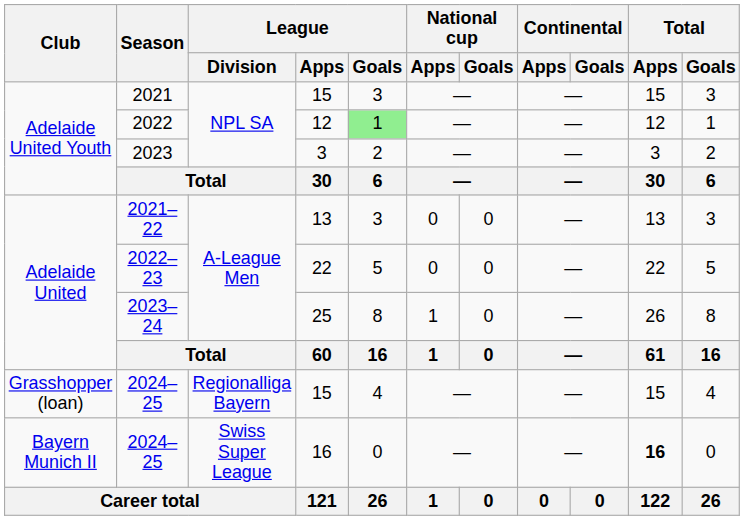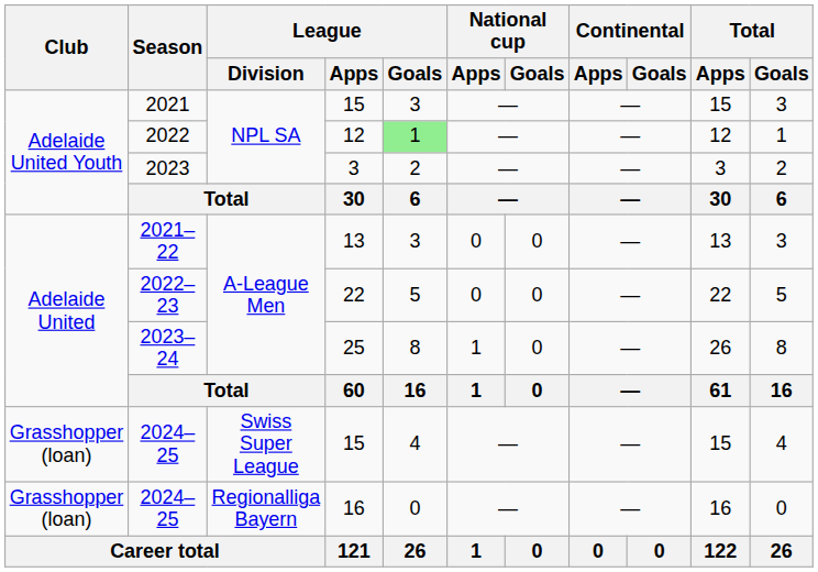 <table class="wikitable" style="text-align:center">
 <tr>
 <th rowspan="2">Club</th>
 <th rowspan="2">Season</th>
 <th colspan="3">League</th>
 <th colspan="2">National cup</th>
 <th colspan="2">Continental</th>
 <th colspan="2">Total</th>
 </tr>
 <tr>
 <th>Division</th>
 <th>Apps</th>
 <th>Goals</th>
 <th>Apps</th>
 <th>Goals</th>
 <th>Apps</th>
 <th>Goals</th>
 <th>Apps</th>
 <th>Goals</th>
 </tr>
 <tr>
 <td rowspan="4"><a href='#'>Adelaide United Youth</a></td>
 <td>2021</td>
 <td rowspan="3"><a href='#'>NPL SA</a></td>
 <td>15</td>
 <td>3</td>
 <td colspan="2">—</td>
 <td colspan="2">—</td>
 <td>15</td>
 <td>3</td>
 </tr>
 <tr>
 <td>2022</td>
 <td>12</td>
 <td style="background: lightgreen;">1</td>
 <td colspan="2">—</td>
 <td colspan="2">—</td>
 <td>12</td>
 <td>1</td>
 </tr>
 <tr>
 <td>2023</td>
 <td>3</td>
 <td>2</td>
 <td colspan="2">—</td>
 <td colspan="2">—</td>
 <td>3</td>
 <td>2</td>
 </tr>
 <tr>
 <th colspan="2">Total</th>
 <th>30</th>
 <th>6</th>
 <th colspan="2">—</th>
 <th colspan="2">—</th>
 <th>30</th>
 <th>6</th>
 </tr>
 <tr>
 <td rowspan="4"><a href='#'>Adelaide United</a></td>
 <td><a href='#'>2021–22</a></td>
 <td rowspan="3"><a href='#'>A-League Men</a></td>
 <td>13</td>
 <td>3</td>
 <td>0</td>
 <td>0</td>
 <td colspan="2">—</td>
 <td>13</td>
 <td>3</td>
 </tr>
 <tr>
 <td><a href='#'>2022–23</a></td>
 <td>22</td>
 <td>5</td>
 <td>0</td>
 <td>0</td>
 <td colspan="2">—</td>
 <td>22</td>
 <td>5</td>
 </tr>
 <tr>
 <td><a href='#'>2023–24</a></td>
 <td>25</td>
 <td>8</td>
 <td>1</td>
 <td>0</td>
 <td colspan="2">—</td>
 <td>26</td>
 <td>8</td>
 </tr>
 <tr>
 <th colspan="2">Total</th>
 <th>60</th>
 <th>16</th>
 <th>1</th>
 <th>0</th>
 <th colspan="2">—</th>
 <th>61</th>
 <th>16</th>
 </tr>
 <tr>
 <td><a href='#'>Grasshopper</a> (loan)</td>
 <td><a href='#'>2024–25</a></td>
-<td><a href='#'>Regionalliga Bayern</a></td>
+<td><a href='#'>Swiss Super League</a></td>
 <td>15</td>
 <td>4</td>
 <td colspan="2">—</td>
 <td colspan="2">—</td>
 <td>15</td>
 <td>4</td>
 </tr>
 <tr>
-<td><a href='#'>Bayern Munich II</a></td>
+<td><a href='#'>Grasshopper</a> (loan)</td>
 <td><a href='#'>2024–25</a></td>
-<td><a href='#'>Swiss Super League</a></td>
+<td><a href='#'>Regionalliga Bayern</a></td>
 <td>16</td>
 <td>0</td>
 <td colspan="2">—</td>
 <td colspan="2">—</td>
-<td><strong>16</strong></td>
+<td>16</td>
 <td>0</td>
 </tr>
 <tr>
 <th colspan="3">Career total</th>
 <th>121</th>
 <th>26</th>
 <th>1</th>
 <th>0</th>
 <th>0</th>
 <th>0</th>
 <th>122</th>
 <th>26</th>
 </tr>
 </table>
